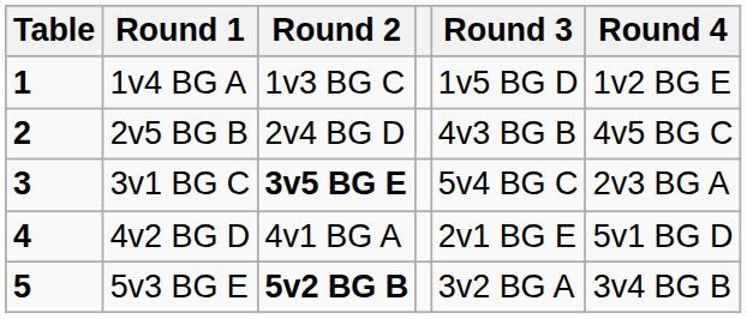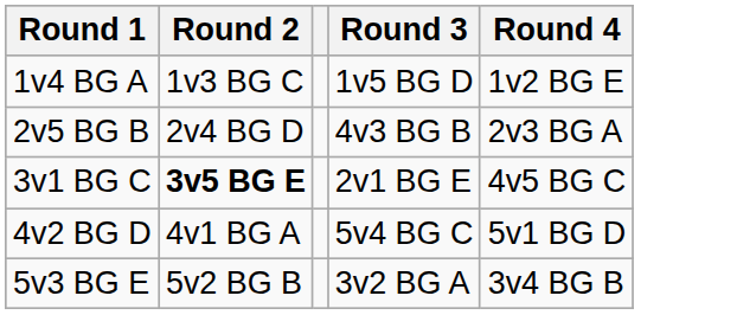 <table class="wikitable">
 <tr>
-<th>Table</th>
 <th>Round 1</th>
 <th>Round 2</th>
 <th></th>
 <th>Round 3</th>
 <th>Round 4</th>
 </tr>
 <tr>
-<td><strong>1</strong></td>
 <td>1v4 BG A</td>
 <td>1v3 BG C</td>
 <td></td>
 <td>1v5 BG D</td>
 <td>1v2 BG E</td>
 </tr>
 <tr>
-<td><strong>2</strong></td>
 <td>2v5 BG B</td>
 <td>2v4 BG D</td>
 <td></td>
 <td>4v3 BG B</td>
+<td>2v3 BG A</td>
+</tr>
+<tr>
+<td>3v1 BG C</td>
+<td><strong>3v5 BG E</strong></td>
+<td></td>
+<td>2v1 BG E</td>
 <td>4v5 BG C</td>
 </tr>
 <tr>
-<td><strong>3</strong></td>
-<td>3v1 BG C</td>
-<td><strong>3v5 BG E</strong></td>
-<td></td>
-<td>5v4 BG C</td>
-<td>2v3 BG A</td>
-</tr>
-<tr>
-<td><strong>4</strong></td>
 <td>4v2 BG D</td>
 <td>4v1 BG A</td>
 <td></td>
-<td>2v1 BG E</td>
+<td>5v4 BG C</td>
 <td>5v1 BG D</td>
 </tr>
 <tr>
-<td><strong>5</strong></td>
 <td>5v3 BG E</td>
-<td><strong>5v2 BG B</strong></td>
+<td>5v2 BG B</td>
 <td></td>
 <td>3v2 BG A</td>
 <td>3v4 BG B</td>
 </tr>
 </table>
